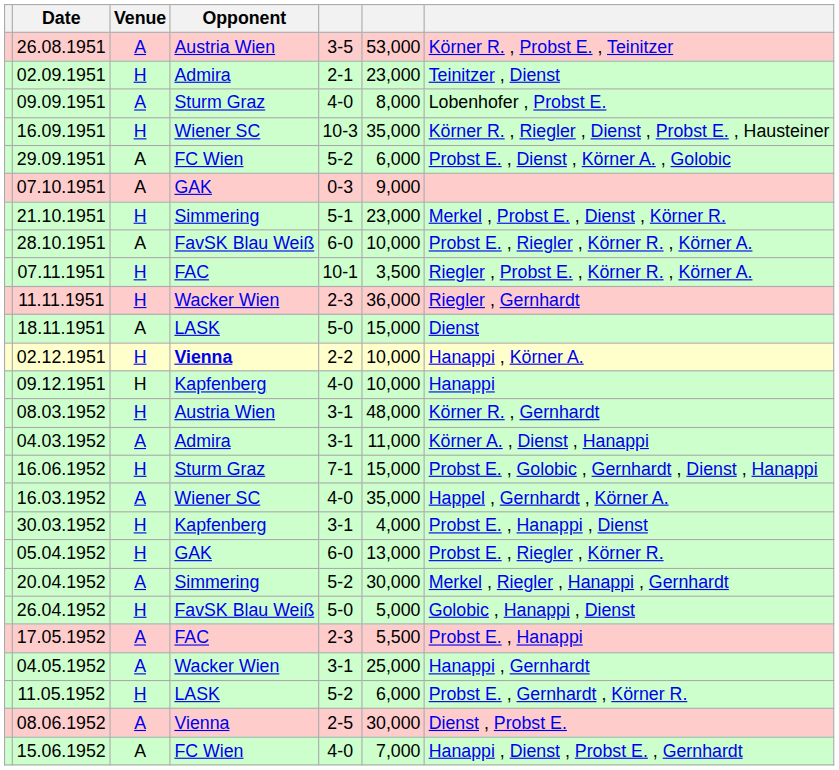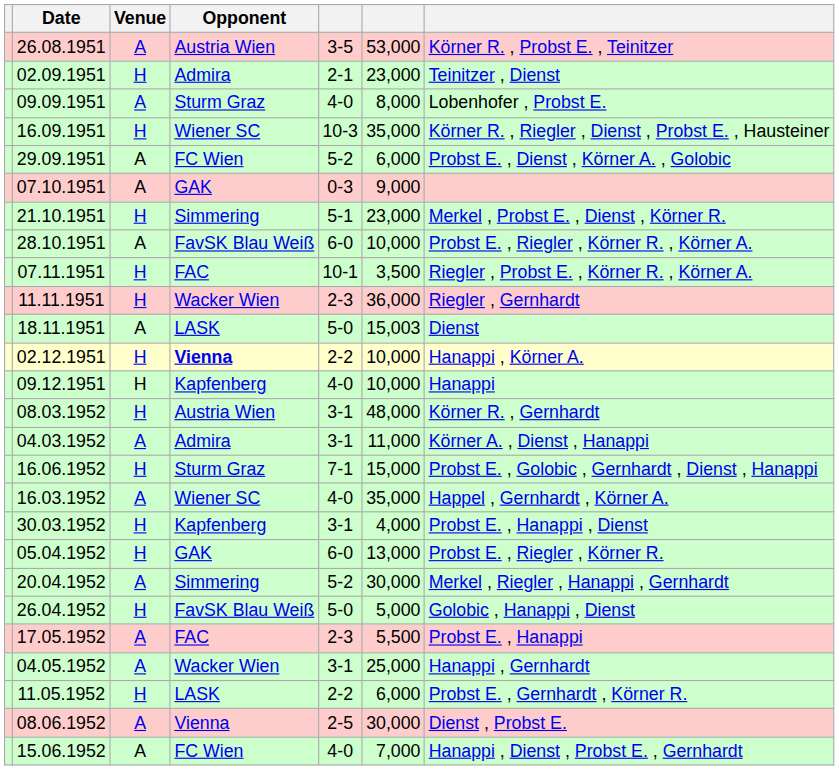 <table class="wikitable" Style="text-align: center">
 <tr>
 <th></th>
 <th>Date</th>
 <th>Venue</th>
 <th>Opponent</th>
 <th></th>
 <th></th>
 <th></th>
 </tr>
 <tr style="background:#fcc">
 <td></td>
 <td>26.08.1951</td>
 <td><a href='#'>A</a></td>
 <td align="left"><a href='#'>Austria Wien</a></td>
 <td>3-5</td>
 <td align="right">53,000</td>
 <td align="left"><a href='#'>Körner R.</a> , <a href='#'>Probst E.</a> , <a href='#'>Teinitzer</a> </td>
 </tr>
 <tr style="background:#cfc">
 <td></td>
 <td>02.09.1951</td>
 <td><a href='#'>H</a></td>
 <td align="left"><a href='#'>Admira</a></td>
 <td>2-1</td>
 <td align="right">23,000</td>
 <td align="left"><a href='#'>Teinitzer</a> , <a href='#'>Dienst</a> </td>
 </tr>
 <tr style="background:#cfc">
 <td></td>
 <td>09.09.1951</td>
 <td><a href='#'>A</a></td>
 <td align="left"><a href='#'>Sturm Graz</a></td>
 <td>4-0</td>
 <td align="right">8,000</td>
 <td align="left">Lobenhofer , <a href='#'>Probst E.</a>   </td>
 </tr>
 <tr style="background:#cfc">
 <td></td>
 <td>16.09.1951</td>
 <td><a href='#'>H</a></td>
 <td align="left"><a href='#'>Wiener SC</a></td>
 <td>10-3</td>
 <td align="right">35,000</td>
 <td align="left"><a href='#'>Körner R.</a> , <a href='#'>Riegler</a> , <a href='#'>Dienst</a>    , <a href='#'>Probst E.</a>   , Hausteiner </td>
 </tr>
 <tr style="background:#cfc">
 <td></td>
 <td>29.09.1951</td>
 <td>A</td>
 <td align="left"><a href='#'>FC Wien</a></td>
 <td>5-2</td>
 <td align="right">6,000</td>
 <td align="left"><a href='#'>Probst E.</a> , <a href='#'>Dienst</a> , <a href='#'>Körner A.</a>  , <a href='#'>Golobic</a> </td>
 </tr>
 <tr style="background:#fcc">
 <td></td>
 <td>07.10.1951</td>
 <td>A</td>
 <td align="left"><a href='#'>GAK</a></td>
 <td>0-3</td>
 <td align="right">9,000</td>
 <td align="left"></td>
 </tr>
 <tr style="background:#cfc">
 <td></td>
 <td>21.10.1951</td>
 <td><a href='#'>H</a></td>
 <td align="left"><a href='#'>Simmering</a></td>
 <td>5-1</td>
 <td align="right">23,000</td>
 <td align="left"><a href='#'>Merkel</a> , <a href='#'>Probst E.</a>  , <a href='#'>Dienst</a> , <a href='#'>Körner R.</a> </td>
 </tr>
 <tr style="background:#cfc">
 <td></td>
 <td>28.10.1951</td>
 <td>A</td>
 <td align="left"><a href='#'>FavSK Blau Weiß</a></td>
 <td>6-0</td>
 <td align="right">10,000</td>
 <td align="left"><a href='#'>Probst E.</a>   , <a href='#'>Riegler</a> , <a href='#'>Körner R.</a> , <a href='#'>Körner A.</a> </td>
 </tr>
 <tr style="background:#cfc">
 <td></td>
 <td>07.11.1951</td>
 <td><a href='#'>H</a></td>
 <td align="left"><a href='#'>FAC</a></td>
 <td>10-1</td>
 <td align="right">3,500</td>
 <td align="left"><a href='#'>Riegler</a>  , <a href='#'>Probst E.</a>   , <a href='#'>Körner R.</a>   , <a href='#'>Körner A.</a>  </td>
 </tr>
 <tr style="background:#fcc">
 <td></td>
 <td>11.11.1951</td>
 <td><a href='#'>H</a></td>
 <td align="left"><a href='#'>Wacker Wien</a></td>
 <td>2-3</td>
 <td align="right">36,000</td>
 <td align="left"><a href='#'>Riegler</a> , <a href='#'>Gernhardt</a> </td>
 </tr>
 <tr style="background:#cfc">
 <td></td>
 <td>18.11.1951</td>
 <td>A</td>
 <td align="left"><a href='#'>LASK</a></td>
 <td>5-0</td>
-<td align="right">15,000</td>
+<td align="right">15,003</td>
 <td align="left"><a href='#'>Dienst</a>   </td>
 </tr>
 <tr style="background:#ffc">
 <td></td>
 <td>02.12.1951</td>
 <td><a href='#'>H</a></td>
 <td align="left"><strong><a href='#'>Vienna</a></strong></td>
 <td>2-2</td>
 <td align="right">10,000</td>
 <td align="left"><a href='#'>Hanappi</a> , <a href='#'>Körner A.</a> </td>
 </tr>
 <tr style="background:#cfc">
 <td></td>
 <td>09.12.1951</td>
 <td>H</td>
 <td align="left"><a href='#'>Kapfenberg</a></td>
 <td>4-0</td>
 <td align="right">10,000</td>
 <td align="left"><a href='#'>Hanappi</a>    </td>
 </tr>
 <tr style="background:#cfc">
 <td></td>
 <td>08.03.1952</td>
 <td><a href='#'>H</a></td>
 <td align="left"><a href='#'>Austria Wien</a></td>
 <td>3-1</td>
 <td align="right">48,000</td>
 <td align="left"><a href='#'>Körner R.</a>  , <a href='#'>Gernhardt</a> </td>
 </tr>
 <tr style="background:#cfc">
 <td></td>
 <td>04.03.1952</td>
 <td><a href='#'>A</a></td>
 <td align="left"><a href='#'>Admira</a></td>
 <td>3-1</td>
 <td align="right">11,000</td>
 <td align="left"><a href='#'>Körner A.</a> , <a href='#'>Dienst</a> , <a href='#'>Hanappi</a> </td>
 </tr>
 <tr style="background:#cfc">
 <td></td>
 <td>16.06.1952</td>
 <td><a href='#'>H</a></td>
 <td align="left"><a href='#'>Sturm Graz</a></td>
 <td>7-1</td>
 <td align="right">15,000</td>
 <td align="left"><a href='#'>Probst E.</a> , <a href='#'>Golobic</a>  , <a href='#'>Gernhardt</a> , <a href='#'>Dienst</a> , <a href='#'>Hanappi</a>  </td>
 </tr>
 <tr style="background:#cfc">
 <td></td>
 <td>16.03.1952</td>
 <td><a href='#'>A</a></td>
 <td align="left"><a href='#'>Wiener SC</a></td>
 <td>4-0</td>
 <td align="right">35,000</td>
 <td align="left"><a href='#'>Happel</a> , <a href='#'>Gernhardt</a>  , <a href='#'>Körner A.</a> </td>
 </tr>
 <tr style="background:#cfc">
 <td></td>
 <td>30.03.1952</td>
 <td><a href='#'>H</a></td>
 <td align="left"><a href='#'>Kapfenberg</a></td>
 <td>3-1</td>
 <td align="right">4,000</td>
 <td align="left"><a href='#'>Probst E.</a> , <a href='#'>Hanappi</a> , <a href='#'>Dienst</a> </td>
 </tr>
 <tr style="background:#cfc">
 <td></td>
 <td>05.04.1952</td>
 <td><a href='#'>H</a></td>
 <td align="left"><a href='#'>GAK</a></td>
 <td>6-0</td>
 <td align="right">13,000</td>
 <td align="left"><a href='#'>Probst E.</a>    , <a href='#'>Riegler</a> , <a href='#'>Körner R.</a> </td>
 </tr>
 <tr style="background:#cfc">
 <td></td>
 <td>20.04.1952</td>
 <td><a href='#'>A</a></td>
 <td align="left"><a href='#'>Simmering</a></td>
 <td>5-2</td>
 <td align="right">30,000</td>
 <td align="left"><a href='#'>Merkel</a> , <a href='#'>Riegler</a> , <a href='#'>Hanappi</a> , <a href='#'>Gernhardt</a> </td>
 </tr>
 <tr style="background:#cfc">
 <td></td>
 <td>26.04.1952</td>
 <td><a href='#'>H</a></td>
 <td align="left"><a href='#'>FavSK Blau Weiß</a></td>
 <td>5-0</td>
 <td align="right">5,000</td>
 <td align="left"><a href='#'>Golobic</a> , <a href='#'>Hanappi</a> , <a href='#'>Dienst</a>   </td>
 </tr>
 <tr style="background:#fcc">
 <td></td>
 <td>17.05.1952</td>
 <td><a href='#'>A</a></td>
 <td align="left"><a href='#'>FAC</a></td>
 <td>2-3</td>
 <td align="right">5,500</td>
 <td align="left"><a href='#'>Probst E.</a> , <a href='#'>Hanappi</a> </td>
 </tr>
 <tr style="background:#cfc">
 <td></td>
 <td>04.05.1952</td>
 <td><a href='#'>A</a></td>
 <td align="left"><a href='#'>Wacker Wien</a></td>
 <td>3-1</td>
 <td align="right">25,000</td>
 <td align="left"><a href='#'>Hanappi</a>  , <a href='#'>Gernhardt</a> </td>
 </tr>
 <tr style="background:#cfc">
 <td></td>
 <td>11.05.1952</td>
 <td><a href='#'>H</a></td>
 <td align="left"><a href='#'>LASK</a></td>
-<td>5-2</td>
+<td>2-2</td>
 <td align="right">6,000</td>
 <td align="left"><a href='#'>Probst E.</a>   , <a href='#'>Gernhardt</a> , <a href='#'>Körner R.</a> </td>
 </tr>
 <tr style="background:#fcc">
 <td></td>
 <td>08.06.1952</td>
 <td><a href='#'>A</a></td>
 <td align="left"><a href='#'>Vienna</a></td>
 <td>2-5</td>
 <td align="right">30,000</td>
 <td align="left"><a href='#'>Dienst</a> , <a href='#'>Probst E.</a> </td>
 </tr>
 <tr style="background:#cfc">
 <td></td>
 <td>15.06.1952</td>
 <td>A</td>
 <td align="left"><a href='#'>FC Wien</a></td>
 <td>4-0</td>
 <td align="right">7,000</td>
 <td align="left"><a href='#'>Hanappi</a> , <a href='#'>Dienst</a> , <a href='#'>Probst E.</a> , <a href='#'>Gernhardt</a> </td>
 </tr>
 </table>
